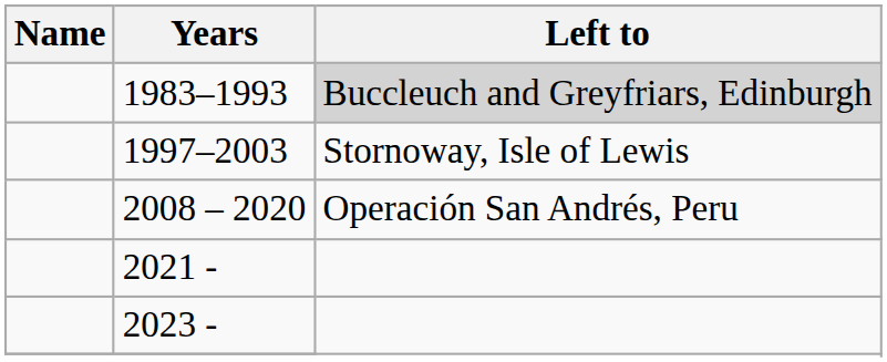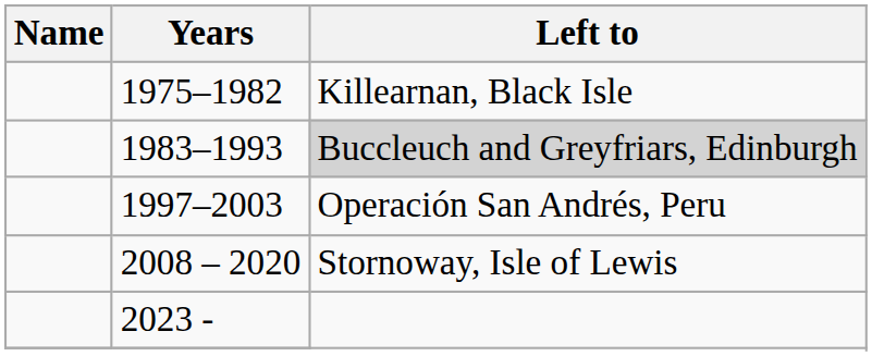 <table class="sortable wikitable">
 <tr>
 <th>Name</th>
 <th>Years</th>
 <th>Left to</th>
+</tr>
+<tr>
+<td></td>
+<td>1975–1982</td>
+<td>Killearnan, Black Isle</td>
 </tr>
 <tr>
 <td></td>
 <td>1983–1993</td>
 <td style="background: lightgrey;">Buccleuch and Greyfriars, Edinburgh</td>
 </tr>
 <tr>
 <td></td>
 <td>1997–2003</td>
-<td>Stornoway, Isle of Lewis</td>
+<td>Operación San Andrés, Peru</td>
 </tr>
 <tr>
 <td></td>
 <td>2008 – 2020</td>
-<td>Operación San Andrés, Peru</td>
-</tr>
-<tr>
-<td></td>
-<td>2021 -</td>
-<td></td>
+<td>Stornoway, Isle of Lewis</td>
 </tr>
 <tr>
 <td></td>
 <td>2023 -</td>
 </tr>
 <tr>
 </tr>
 </table>
